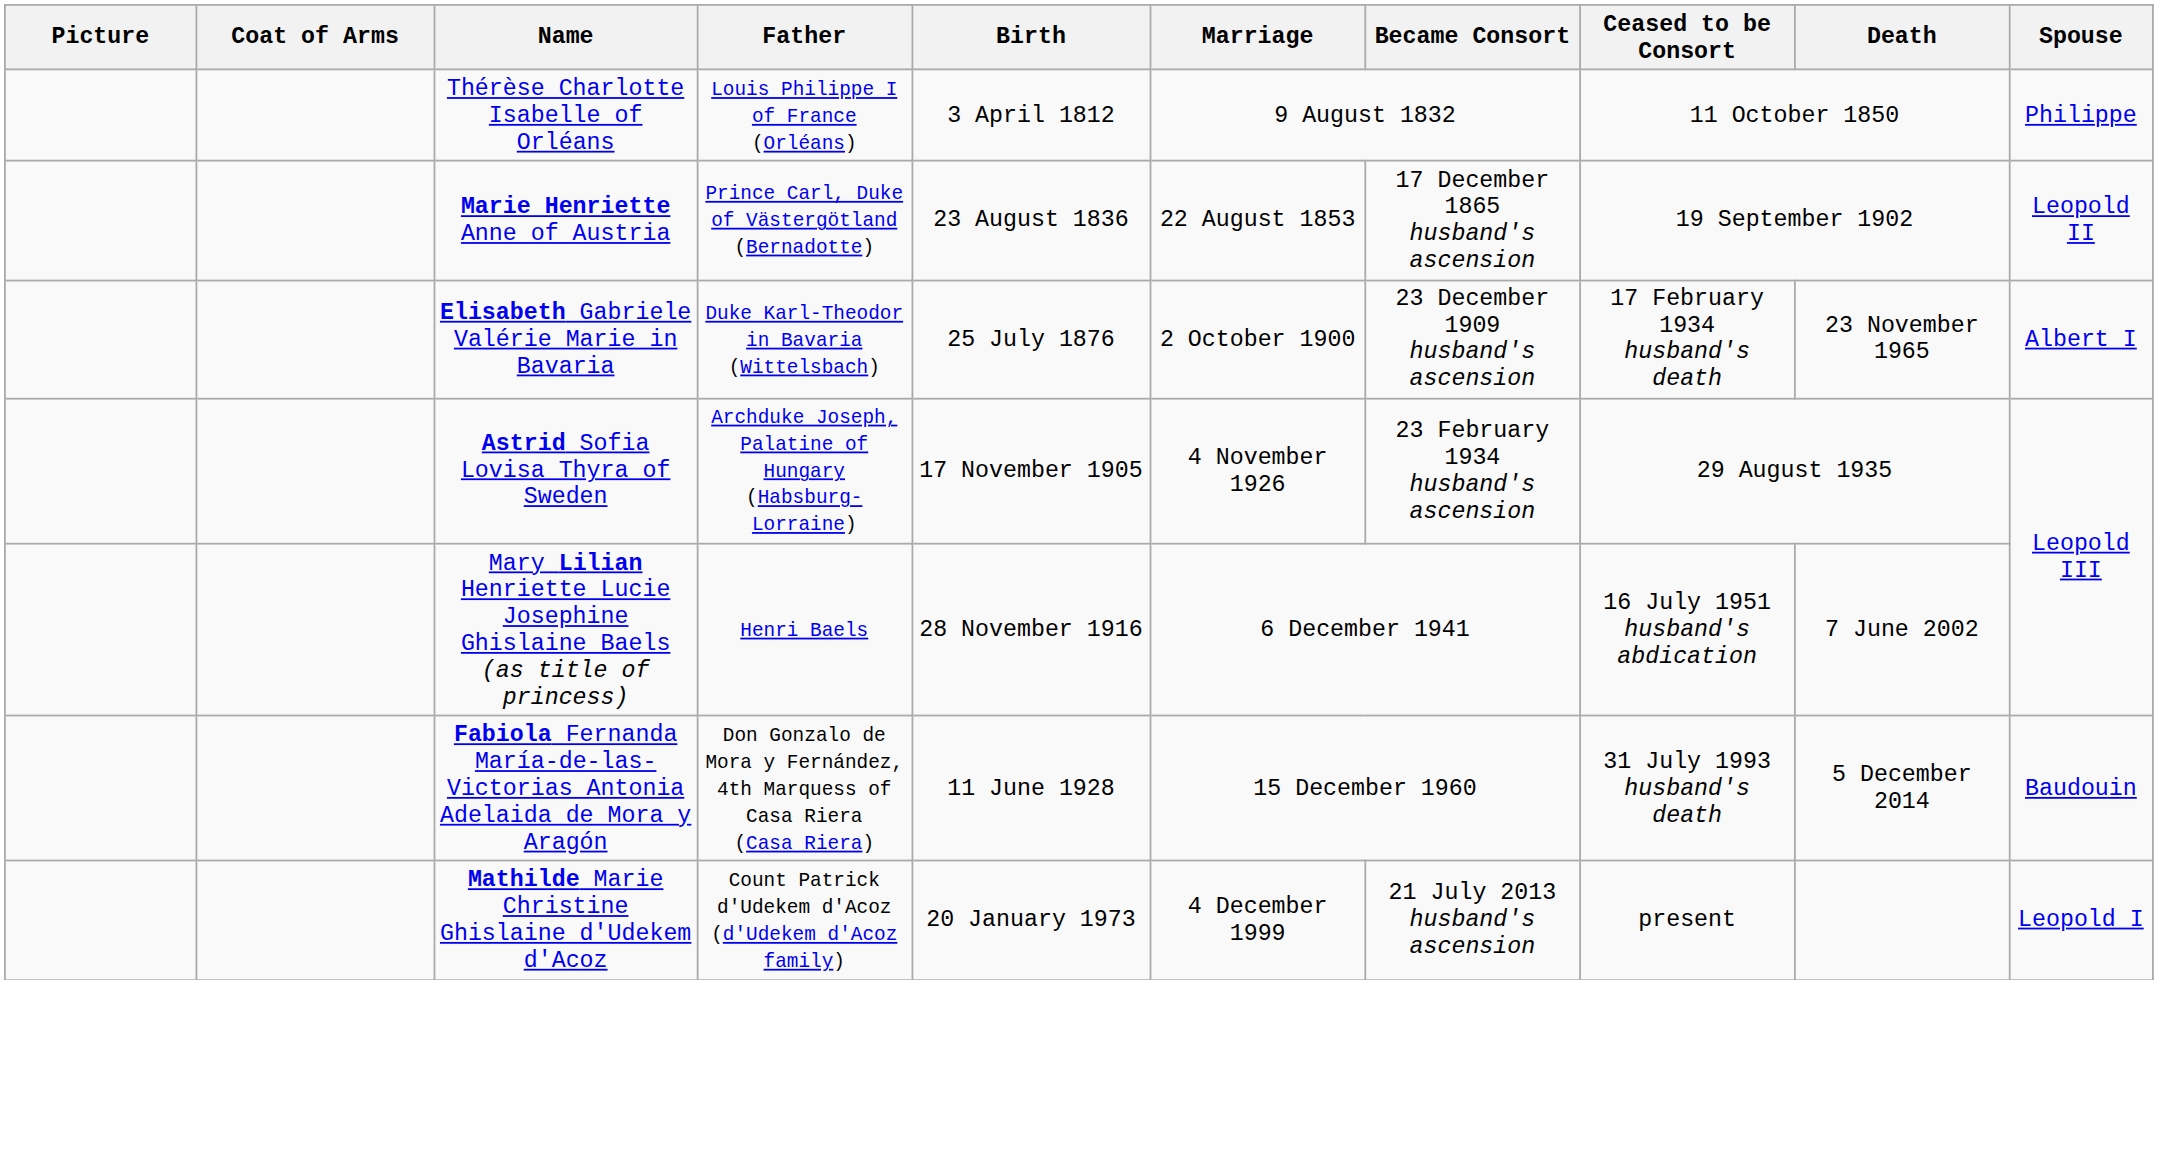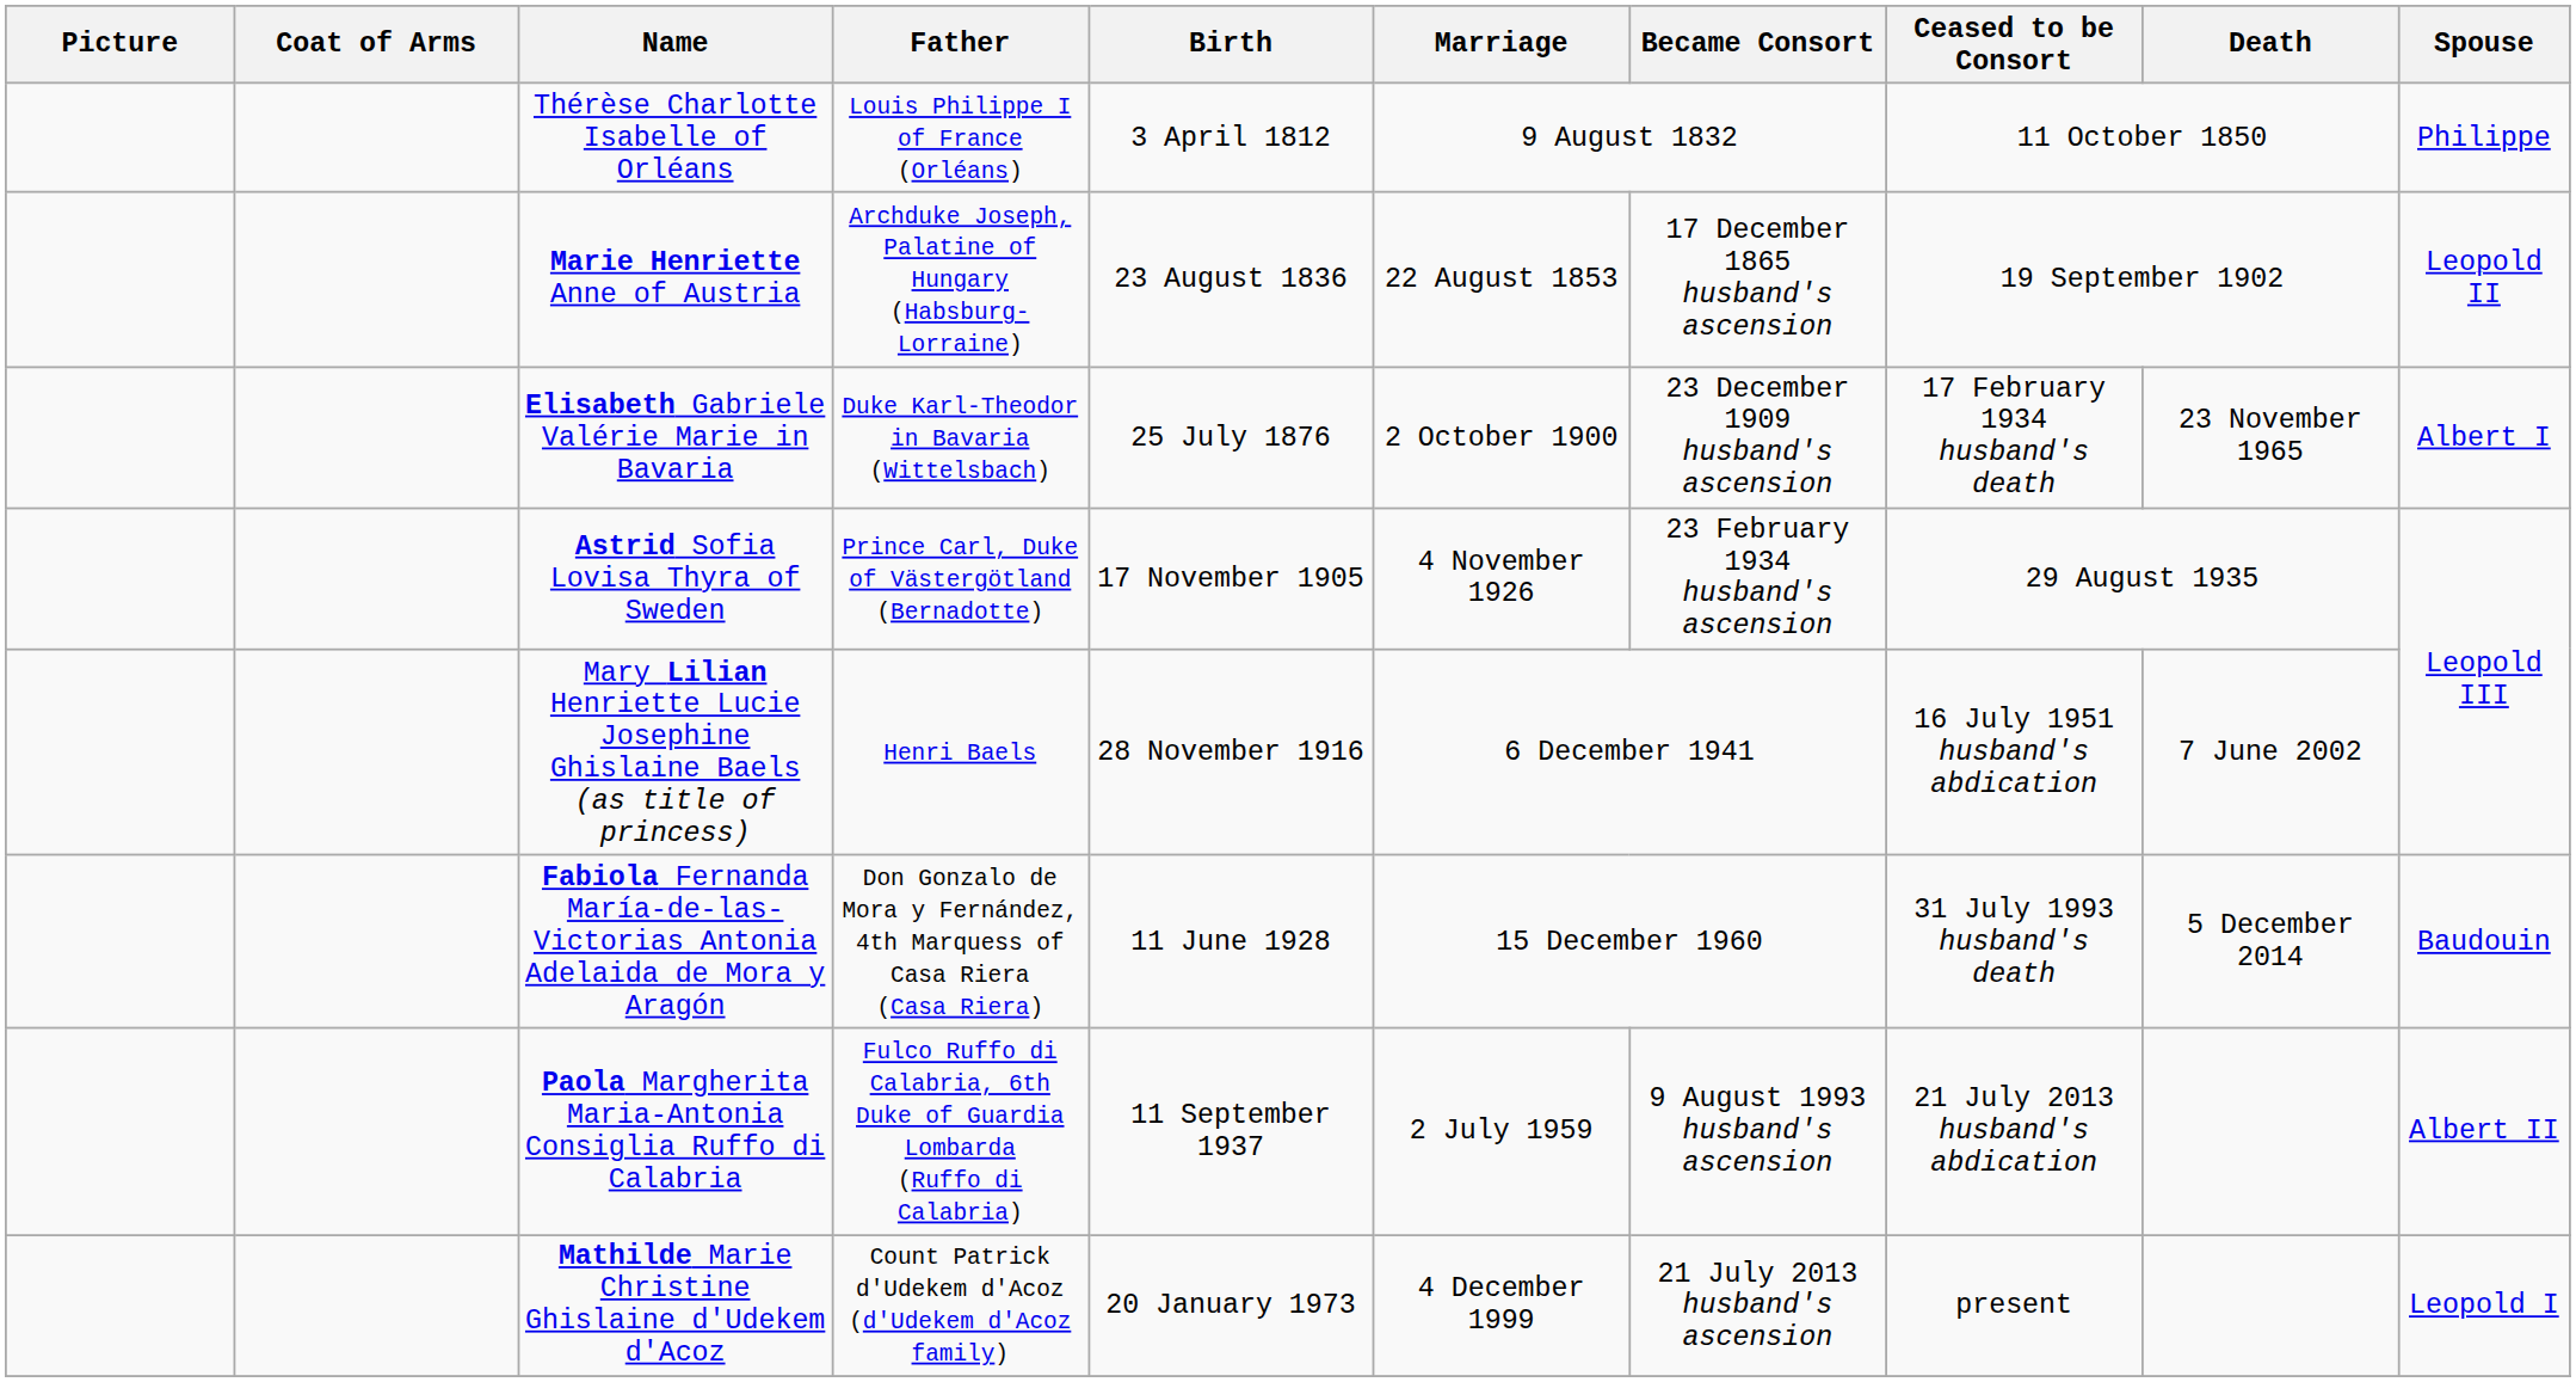 <table width=95% class="wikitable">
 <tr>
 <th width = "8%">Picture</th>
 <th width = "10%">Coat of Arms</th>
 <th width = "11%">Name</th>
 <th width = "9%">Father</th>
 <th width = "10%">Birth</th>
 <th width = "9%">Marriage</th>
 <th width = "9%">Became Consort</th>
 <th width = "9%">Ceased to be Consort</th>
 <th width = "9%">Death</th>
 <th width = "6%">Spouse</th>
 </tr>
 <tr>
 <td align="center"></td>
 <td align="center"></td>
 <td align="center"><a href='#'> Thérèse Charlotte Isabelle of Orléans</a></td>
 <td align="center"><small><a href='#'>Louis Philippe I of France</a><br>(<a href='#'>Orléans</a>)</small></td>
 <td align="center">3 April 1812</td>
 <td align=center colspan="2">9 August 1832 </td>
 <td align=center colspan="2">11 October 1850</td>
 <td align="center"><a href='#'>Philippe</a></td>
 </tr>
 <tr>
 <td align="center"></td>
 <td align="center"></td>
 <td align="center"><a href='#'><strong>Marie Henriette</strong> Anne of Austria</a></td>
-<td align="center"><small><a href='#'>Prince Carl, Duke of Västergötland</a><br>(<a href='#'>Bernadotte</a>)</small></td>
+<td align="center"><small><a href='#'>Archduke Joseph, Palatine of Hungary</a><br>(<a href='#'>Habsburg-Lorraine</a>)</small></td>
 <td align="center">23 August 1836</td>
 <td align="center">22 August 1853</td>
 <td align="center">17 December 1865 <br><em>husband's ascension</em></td>
 <td align=center colspan="2">19 September 1902</td>
 <td align="center"><a href='#'>Leopold II</a></td>
 </tr>
 <tr>
 <td align="center"></td>
 <td align="center"></td>
 <td align="center"><a href='#'><strong>Elisabeth</strong> Gabriele Valérie Marie in Bavaria</a></td>
 <td align="center"><small><a href='#'>Duke Karl-Theodor in Bavaria</a><br>(<a href='#'>Wittelsbach</a>)</small></td>
 <td align="center">25 July 1876</td>
 <td align="center">2 October 1900</td>
 <td align="center">23 December 1909 <br><em>husband's ascension</em></td>
 <td align="center">17 February 1934<br><em>husband's death</em></td>
 <td align="center">23 November 1965</td>
 <td align="center"><a href='#'>Albert I</a></td>
 </tr>
 <tr>
 <td align="center"></td>
 <td align="center"></td>
 <td align="center"><a href='#'><strong>Astrid</strong> Sofia Lovisa Thyra of Sweden</a></td>
-<td align="center"><small><a href='#'>Archduke Joseph, Palatine of Hungary</a><br>(<a href='#'>Habsburg-Lorraine</a>)</small></td>
+<td align="center"><small><a href='#'>Prince Carl, Duke of Västergötland</a><br>(<a href='#'>Bernadotte</a>)</small></td>
 <td align="center">17 November 1905</td>
 <td align="center">4 November 1926</td>
 <td align="center">23 February 1934 <br><em>husband's ascension</em></td>
 <td align=center colspan="2">29 August 1935</td>
 <td align="center" rowspan="2"><a href='#'>Leopold III</a></td>
 </tr>
 <tr>
 <td align="center"></td>
 <td></td>
 <td align="center"><a href='#'>Mary <strong>Lilian</strong> Henriette Lucie Josephine Ghislaine Baels</a><br><em>(as title of princess)</em></td>
 <td align="center"><small><a href='#'>Henri Baels</a></small></td>
 <td align="center">28 November 1916</td>
 <td align=center colspan="2">6 December 1941 </td>
 <td align="center">16 July 1951<br><em>husband's abdication</em></td>
 <td align="center">7 June 2002</td>
 </tr>
 <tr>
 <td align="center"></td>
 <td align="center"></td>
 <td align="center"><a href='#'><strong>Fabiola</strong> Fernanda María-de-las-Victorias Antonia Adelaida de Mora y Aragón</a></td>
 <td align="center"><small>Don Gonzalo de Mora y Fernández, 4th Marquess of Casa Riera<br>(<a href='#'>Casa Riera</a>)</small></td>
 <td align="center">11 June 1928</td>
 <td align=center colspan="2">15 December 1960 </td>
 <td align="center">31 July 1993<br><em>husband's death</em></td>
 <td align="center">5 December 2014</td>
 <td align="center"><a href='#'>Baudouin</a></td>
 </tr>
 <tr>
 <td align="center"></td>
 <td align="center"></td>
+<td align="center"><a href='#'><strong>Paola</strong> Margherita Maria-Antonia Consiglia Ruffo di Calabria</a></td>
+<td align="center"><small><a href='#'>Fulco Ruffo di Calabria, 6th Duke of Guardia Lombarda</a><br>(<a href='#'>Ruffo di Calabria</a>)</small></td>
+<td align="center">11 September 1937</td>
+<td align="center">2 July 1959</td>
+<td align="center">9 August 1993 <br><em>husband's ascension</em></td>
+<td align="center">21 July 2013<br><em>husband's abdication</em></td>
+<td align="center"></td>
+<td align="center"><a href='#'>Albert II</a></td>
+</tr>
+<tr>
+<td align="center"></td>
+<td align="center"></td>
 <td align="center"><a href='#'><strong>Mathilde</strong> Marie Christine Ghislaine d'Udekem d'Acoz</a></td>
 <td align="center"><small>Count Patrick d'Udekem d'Acoz<br>(<a href='#'>d'Udekem d'Acoz family</a>)</small></td>
 <td align="center">20 January 1973</td>
 <td align="center">4 December 1999</td>
 <td align="center">21 July 2013 <br><em>husband's ascension</em></td>
 <td align="center">present</td>
 <td align="center"></td>
 <td align="center"><a href='#'>Leopold I</a></td>
 </tr>
 <tr>
 </tr>
 </table>
